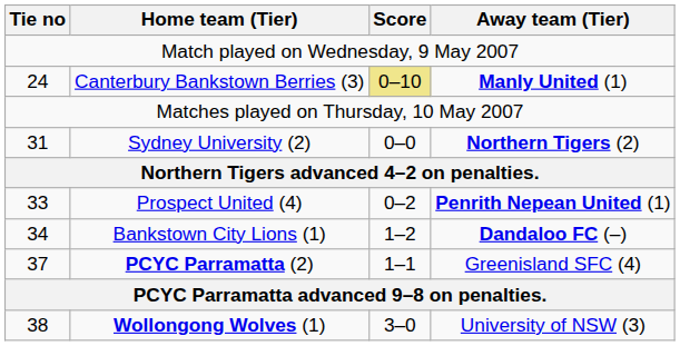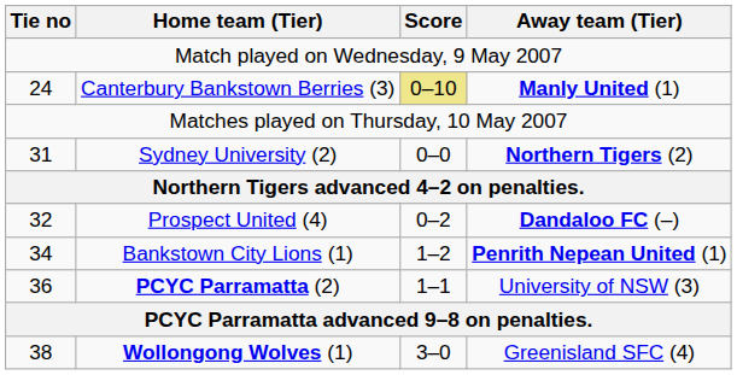 <table class="wikitable" style="text-align:center">
 <tr>
 <th>Tie no</th>
 <th>Home team (Tier)</th>
 <th>Score</th>
 <th>Away team (Tier)</th>
 </tr>
 <tr>
 <td colspan=5>Match played on Wednesday, 9 May 2007</td>
 </tr>
 <tr>
 <td>24</td>
 <td><a href='#'>Canterbury Bankstown Berries</a> (3)</td>
 <td style="background: khaki;">0–10</td>
 <td><strong><a href='#'>Manly United</a></strong> (1)</td>
 </tr>
 <tr>
 <td colspan=5>Matches played on Thursday, 10 May 2007</td>
 </tr>
 <tr>
 <td>31</td>
 <td><a href='#'>Sydney University</a> (2)</td>
 <td>0–0</td>
 <td><strong><a href='#'>Northern Tigers</a></strong> (2)</td>
 </tr>
 <tr>
 <th colspan=5>Northern Tigers advanced 4–2 on penalties.</th>
 </tr>
 <tr>
-<td>33</td>
+<td>32</td>
 <td><a href='#'>Prospect United</a> (4)</td>
 <td>0–2</td>
-<td><strong><a href='#'>Penrith Nepean United</a></strong> (1)</td>
+<td><strong><a href='#'>Dandaloo FC</a></strong> (–)</td>
 </tr>
 <tr>
 <td>34</td>
 <td><a href='#'>Bankstown City Lions</a> (1)</td>
 <td>1–2</td>
-<td><strong><a href='#'>Dandaloo FC</a></strong> (–)</td>
+<td><strong><a href='#'>Penrith Nepean United</a></strong> (1)</td>
 </tr>
 <tr>
-<td>37</td>
+<td>36</td>
 <td><strong><a href='#'>PCYC Parramatta</a></strong> (2)</td>
 <td>1–1</td>
-<td><a href='#'>Greenisland SFC</a> (4)</td>
+<td><a href='#'>University of NSW</a> (3)</td>
 </tr>
 <tr>
 <th colspan=5>PCYC Parramatta advanced 9–8 on penalties.</th>
 </tr>
 <tr>
 <td>38</td>
 <td><strong><a href='#'>Wollongong Wolves</a></strong> (1)</td>
 <td>3–0</td>
-<td><a href='#'>University of NSW</a> (3)</td>
+<td><a href='#'>Greenisland SFC</a> (4)</td>
 </tr>
 </table>
